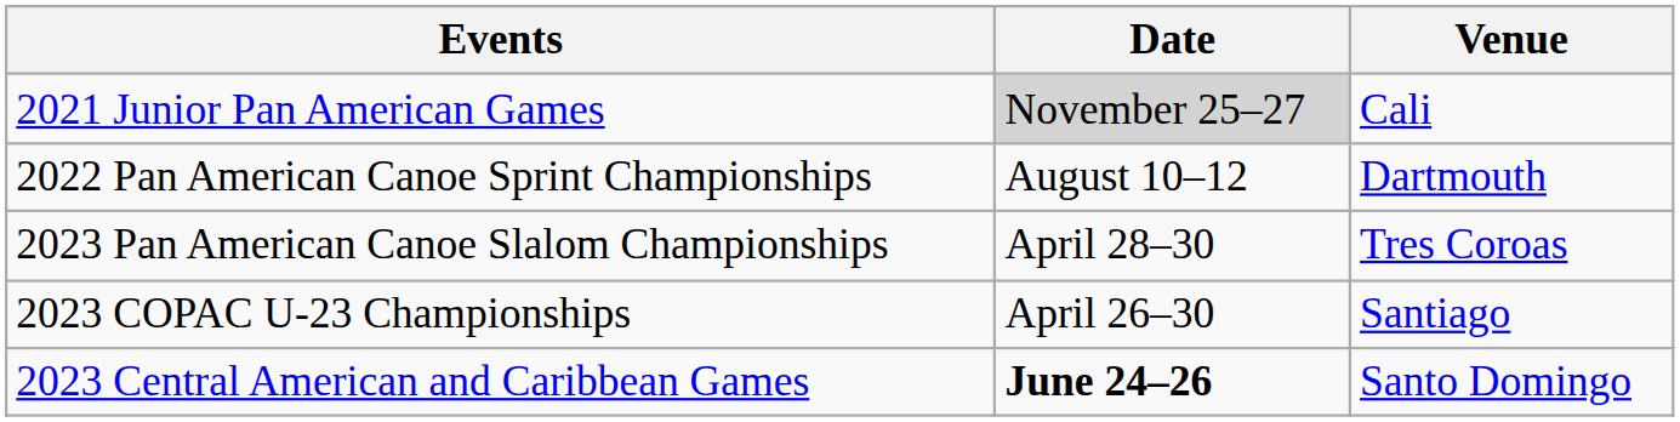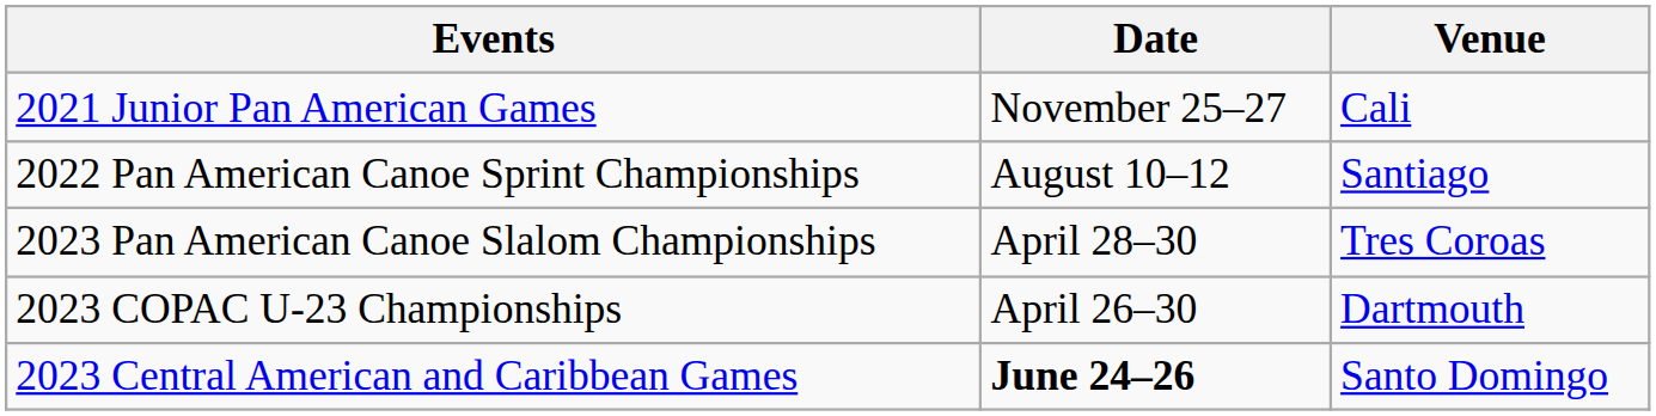 <table class="wikitable" width=620>
 <tr>
 <th>Events</th>
 <th>Date</th>
 <th>Venue</th>
 </tr>
 <tr>
 <td><a href='#'>2021 Junior Pan American Games</a></td>
-<td style="background: lightgrey;">November 25–27</td>
+<td>November 25–27</td>
 <td> <a href='#'>Cali</a></td>
 </tr>
 <tr>
 <td>2022 Pan American Canoe Sprint Championships</td>
 <td>August 10–12</td>
-<td> <a href='#'>Dartmouth</a></td>
+<td> <a href='#'>Santiago</a></td>
 </tr>
 <tr>
 <td>2023 Pan American Canoe Slalom Championships</td>
 <td>April 28–30</td>
 <td> <a href='#'>Tres Coroas</a></td>
 </tr>
 <tr>
 <td>2023 COPAC U-23 Championships</td>
 <td>April 26–30</td>
-<td> <a href='#'>Santiago</a></td>
+<td> <a href='#'>Dartmouth</a></td>
 </tr>
 <tr>
 <td><a href='#'>2023 Central American and Caribbean Games</a></td>
 <td><strong>June 24–26</strong></td>
 <td> <a href='#'>Santo Domingo</a></td>
 </tr>
 </table>
